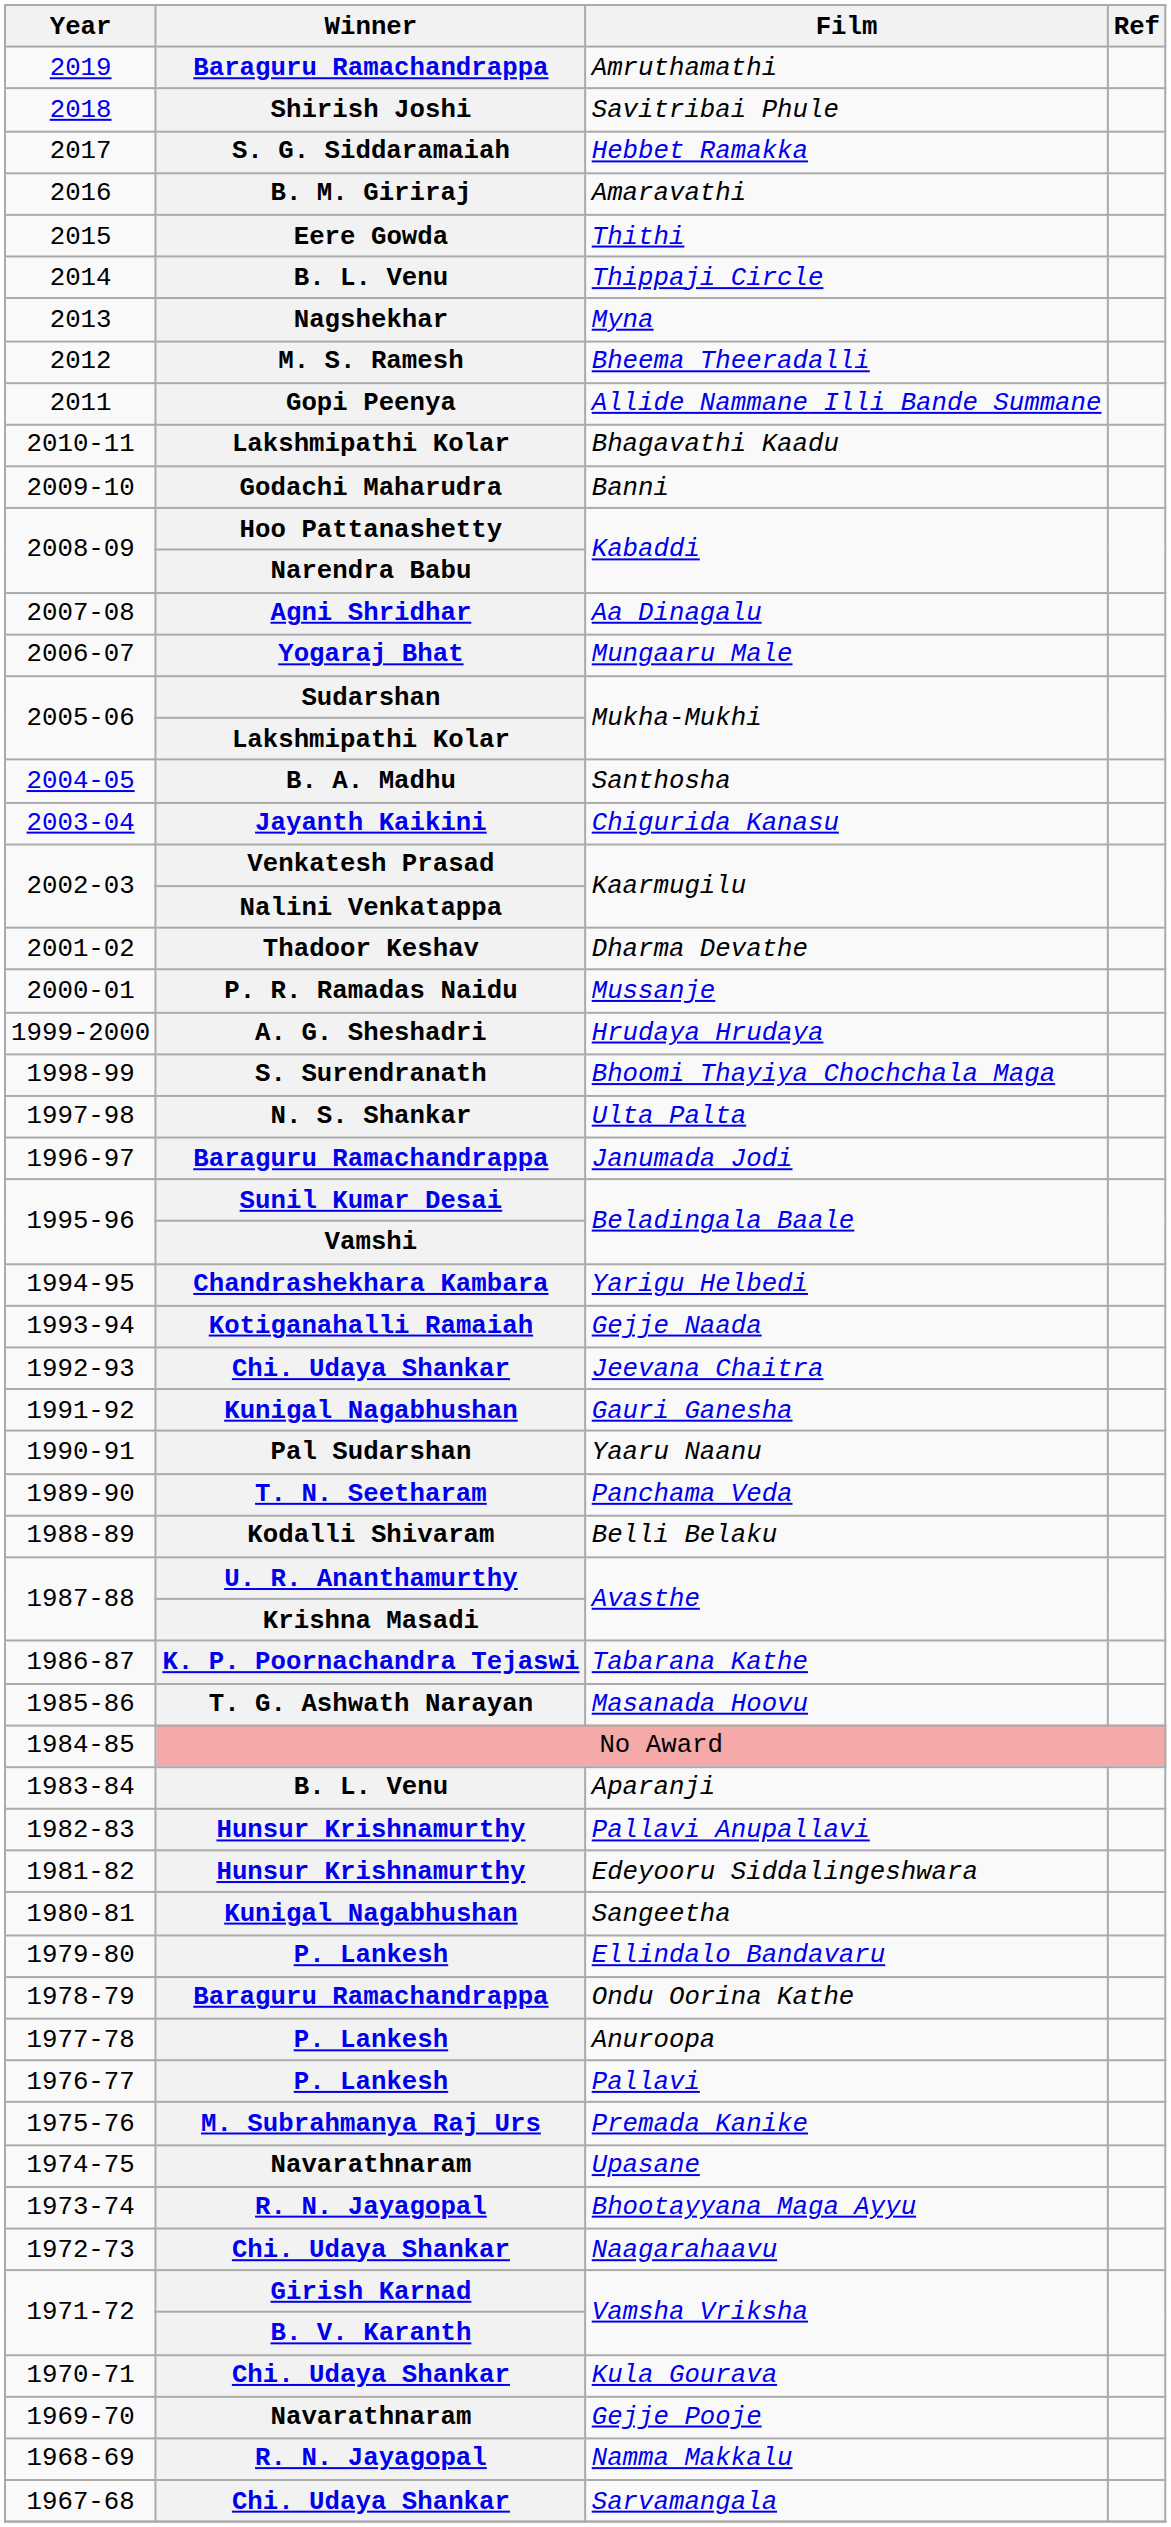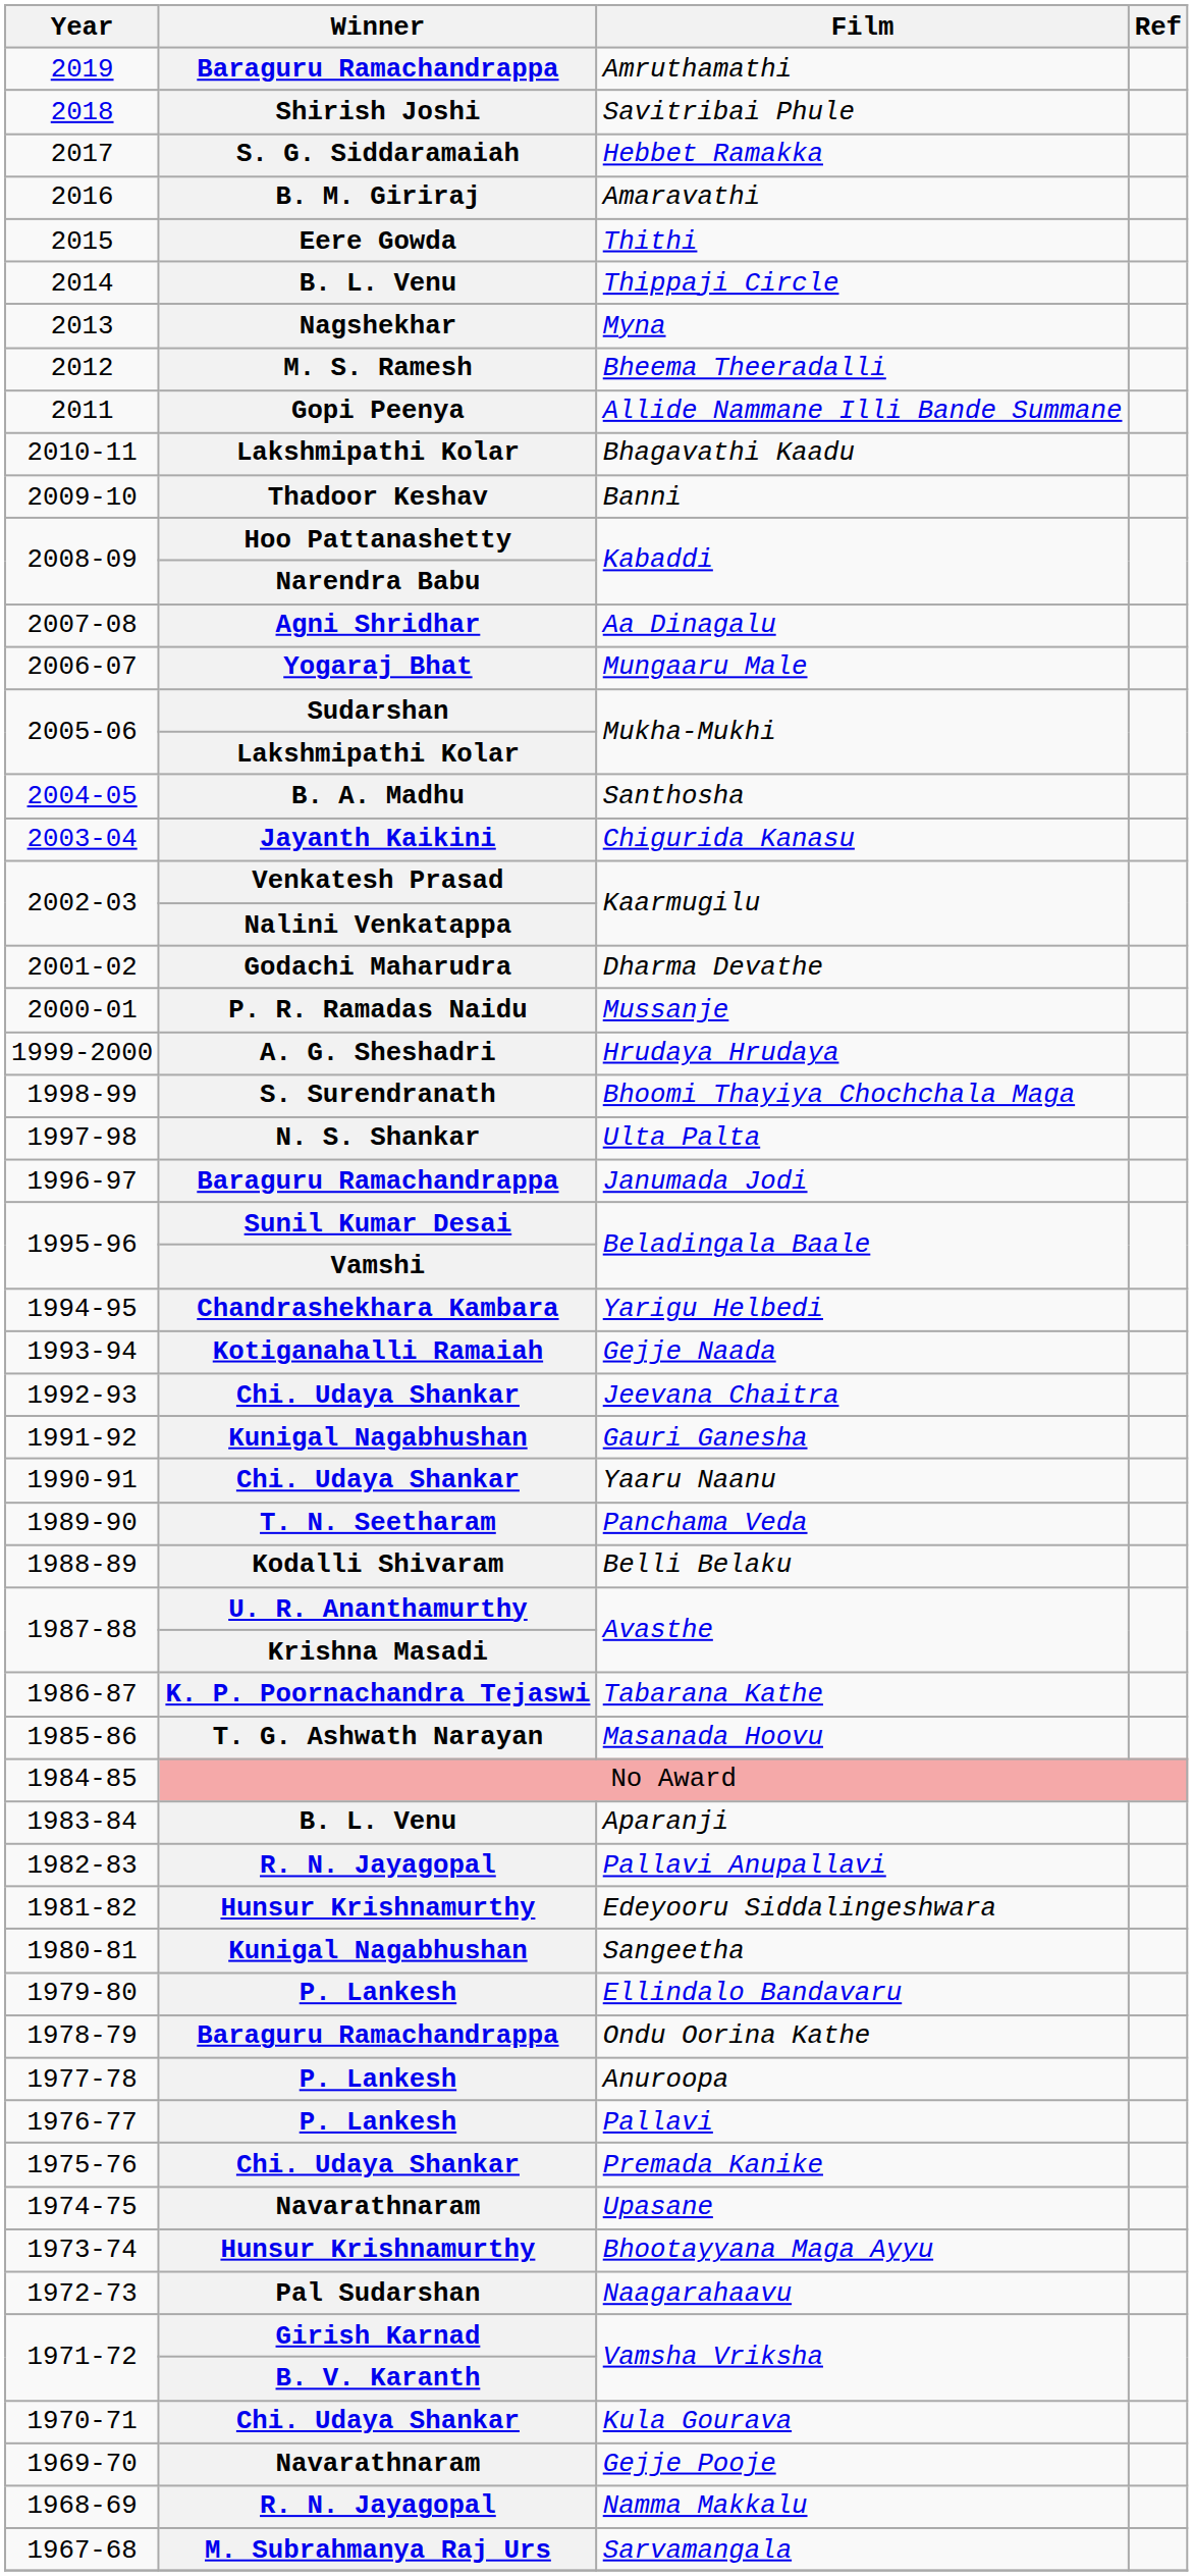 <table class="wikitable sortable">
 <tr>
 <th>Year</th>
 <th>Winner</th>
 <th>Film</th>
 <th>Ref</th>
 </tr>
 <tr>
 <td style="text-align:center;"><a href='#'>2019</a></td>
 <th scope="row"><a href='#'>Baraguru Ramachandrappa</a></th>
 <td><em>Amruthamathi</em></td>
 <td></td>
 </tr>
 <tr>
 <td style="text-align:center;"><a href='#'>2018</a></td>
 <th scope="row">Shirish Joshi</th>
 <td><em>Savitribai Phule</em></td>
 <td></td>
 </tr>
 <tr>
 <td style="text-align:center;">2017</td>
 <th scope="row">S. G. Siddaramaiah</th>
 <td><em><a href='#'>Hebbet Ramakka</a></em></td>
 <td></td>
 </tr>
 <tr>
 <td style="text-align:center;">2016</td>
 <th scope="row">B. M. Giriraj</th>
 <td><em>Amaravathi</em></td>
 <td></td>
 </tr>
 <tr>
 <td style="text-align:center;">2015</td>
 <th scope="row">Eere Gowda</th>
 <td><em><a href='#'>Thithi</a></em></td>
 <td></td>
 </tr>
 <tr>
 <td style="text-align:center;">2014</td>
 <th scope="row">B. L. Venu</th>
 <td><em><a href='#'>Thippaji Circle</a></em></td>
 <td></td>
 </tr>
 <tr>
 <td style="text-align:center;">2013</td>
 <th scope="row">Nagshekhar</th>
 <td><em><a href='#'>Myna</a></em></td>
 <td></td>
 </tr>
 <tr>
 <td style="text-align:center;">2012</td>
 <th scope="row">M. S. Ramesh</th>
 <td><em><a href='#'>Bheema Theeradalli</a></em></td>
 <td></td>
 </tr>
 <tr>
 <td style="text-align:center;">2011</td>
 <th scope="row">Gopi Peenya</th>
 <td><em><a href='#'>Allide Nammane Illi Bande Summane</a></em></td>
 <td></td>
 </tr>
 <tr>
 <td style="text-align:center;">2010-11</td>
 <th scope="row">Lakshmipathi Kolar</th>
 <td><em>Bhagavathi Kaadu</em></td>
 <td></td>
 </tr>
 <tr>
 <td style="text-align:center;">2009-10</td>
-<th scope="row">Godachi Maharudra</th>
+<th scope="row">Thadoor Keshav</th>
 <td><em>Banni</em></td>
 <td></td>
 </tr>
 <tr>
 <td align="center" rowspan="2">2008-09</td>
 <th scope="row">Hoo Pattanashetty</th>
 <td rowspan="2"><em><a href='#'>Kabaddi</a></em></td>
 <td rowspan=2></td>
 </tr>
 <tr>
 <th scope="row">Narendra Babu</th>
 </tr>
 <tr>
 <td style="text-align:center;">2007-08</td>
 <th scope="row"><a href='#'>Agni Shridhar</a></th>
 <td><em><a href='#'>Aa Dinagalu</a></em></td>
 <td></td>
 </tr>
 <tr>
 <td style="text-align:center;">2006-07</td>
 <th scope="row"><a href='#'>Yogaraj Bhat</a></th>
 <td><em><a href='#'>Mungaaru Male</a></em></td>
 <td></td>
 </tr>
 <tr>
 <td align="center" rowspan="2">2005-06</td>
 <th scope="row">Sudarshan</th>
 <td rowspan="2"><em>Mukha-Mukhi</em></td>
 <td rowspan="2"></td>
 </tr>
 <tr>
 <th scope="row">Lakshmipathi Kolar</th>
 </tr>
 <tr>
 <td style="text-align:center;"><a href='#'>2004-05</a></td>
 <th scope="row">B. A. Madhu</th>
 <td><em>Santhosha</em></td>
 <td></td>
 </tr>
 <tr>
 <td style="text-align:center;"><a href='#'>2003-04</a></td>
 <th scope="row"><a href='#'>Jayanth Kaikini</a></th>
 <td><em><a href='#'>Chigurida Kanasu</a></em></td>
 <td></td>
 </tr>
 <tr>
 <td align="center" rowspan="2">2002-03</td>
 <th scope="row">Venkatesh Prasad</th>
 <td rowspan="2"><em>Kaarmugilu</em></td>
 <td rowspan="2"></td>
 </tr>
 <tr>
 <th scope="row">Nalini Venkatappa</th>
 </tr>
 <tr>
 <td style="text-align:center;">2001-02</td>
-<th scope="row">Thadoor Keshav</th>
+<th scope="row">Godachi Maharudra</th>
 <td><em>Dharma Devathe</em></td>
 <td></td>
 </tr>
 <tr>
 <td style="text-align:center;">2000-01</td>
 <th scope="row">P. R. Ramadas Naidu</th>
 <td><em><a href='#'>Mussanje</a></em></td>
 <td></td>
 </tr>
 <tr>
 <td style="text-align:center;">1999-2000</td>
 <th scope="row">A. G. Sheshadri</th>
 <td><em><a href='#'>Hrudaya Hrudaya</a></em></td>
 <td></td>
 </tr>
 <tr>
 <td style="text-align:center;">1998-99</td>
 <th scope="row">S. Surendranath</th>
 <td><em><a href='#'>Bhoomi Thayiya Chochchala Maga</a></em></td>
 <td></td>
 </tr>
 <tr>
 <td style="text-align:center;">1997-98</td>
 <th scope="row">N. S. Shankar</th>
 <td><em><a href='#'>Ulta Palta</a></em></td>
 <td></td>
 </tr>
 <tr>
 <td style="text-align:center;">1996-97</td>
 <th scope="row"><a href='#'>Baraguru Ramachandrappa</a></th>
 <td><em><a href='#'>Janumada Jodi</a></em></td>
 <td></td>
 </tr>
 <tr>
 <td align="center" rowspan="2">1995-96</td>
 <th scope="row"><a href='#'>Sunil Kumar Desai</a></th>
 <td rowspan="2"><em><a href='#'>Beladingala Baale</a></em></td>
 <td rowspan="2"></td>
 </tr>
 <tr>
 <th scope="row">Vamshi</th>
 </tr>
 <tr>
 <td style="text-align:center;">1994-95</td>
 <th scope="row"><a href='#'>Chandrashekhara Kambara</a></th>
 <td><em><a href='#'>Yarigu Helbedi</a></em></td>
 <td></td>
 </tr>
 <tr>
 <td style="text-align:center;">1993-94</td>
 <th scope="row"><a href='#'>Kotiganahalli Ramaiah</a></th>
 <td><em><a href='#'>Gejje Naada</a></em></td>
 <td></td>
 </tr>
 <tr>
 <td style="text-align:center;">1992-93</td>
 <th scope="row"><a href='#'>Chi. Udaya Shankar</a></th>
 <td><em><a href='#'>Jeevana Chaitra</a></em></td>
 <td></td>
 </tr>
 <tr>
 <td style="text-align:center;">1991-92</td>
 <th scope="row"><a href='#'>Kunigal Nagabhushan</a></th>
 <td><em><a href='#'>Gauri Ganesha</a></em></td>
 <td></td>
 </tr>
 <tr>
 <td style="text-align:center;">1990-91</td>
-<th scope="row">Pal Sudarshan</th>
+<th scope="row"><a href='#'>Chi. Udaya Shankar</a></th>
 <td><em>Yaaru Naanu</em></td>
 <td></td>
 </tr>
 <tr>
 <td style="text-align:center;">1989-90</td>
 <th scope="row"><a href='#'>T. N. Seetharam</a></th>
 <td><em><a href='#'>Panchama Veda</a></em></td>
 <td></td>
 </tr>
 <tr>
 <td style="text-align:center;">1988-89</td>
 <th scope="row">Kodalli Shivaram</th>
 <td><em>Belli Belaku</em></td>
 <td></td>
 </tr>
 <tr>
 <td align="center" rowspan="2">1987-88</td>
 <th scope="row"><a href='#'>U. R. Ananthamurthy</a></th>
 <td rowspan="2"><em><a href='#'>Avasthe</a></em></td>
 <td rowspan="2"></td>
 </tr>
 <tr>
 <th scope="row">Krishna Masadi</th>
 </tr>
 <tr>
 <td style="text-align:center;">1986-87</td>
 <th scope="row"><a href='#'>K. P. Poornachandra Tejaswi</a></th>
 <td><em><a href='#'>Tabarana Kathe</a></em></td>
 <td></td>
 </tr>
 <tr>
 <td style="text-align:center;">1985-86</td>
 <th scope="row">T. G. Ashwath Narayan</th>
 <td><em><a href='#'>Masanada Hoovu</a></em></td>
 <td></td>
 </tr>
 <tr>
 <td align="center">1984-85</td>
 <td bgcolor="#F5A9A9" align="center" colspan="5">No Award</td>
 </tr>
 <tr>
 <td style="text-align:center;">1983-84</td>
 <th scope="row">B. L. Venu</th>
 <td><em>Aparanji</em></td>
 <td></td>
 </tr>
 <tr>
 <td style="text-align:center;">1982-83</td>
-<th scope="row"><a href='#'>Hunsur Krishnamurthy</a></th>
+<th scope="row"><a href='#'>R. N. Jayagopal</a></th>
 <td><em><a href='#'>Pallavi Anupallavi</a></em></td>
 <td></td>
 </tr>
 <tr>
 <td style="text-align:center;">1981-82</td>
 <th scope="row"><a href='#'>Hunsur Krishnamurthy</a></th>
 <td><em>Edeyooru Siddalingeshwara</em></td>
 <td></td>
 </tr>
 <tr>
 <td style="text-align:center;">1980-81</td>
 <th scope="row"><a href='#'>Kunigal Nagabhushan</a></th>
 <td><em>Sangeetha</em></td>
 <td></td>
 </tr>
 <tr>
 <td style="text-align:center;">1979-80</td>
 <th scope="row"><a href='#'>P. Lankesh</a></th>
 <td><em><a href='#'>Ellindalo Bandavaru</a></em></td>
 <td></td>
 </tr>
 <tr>
 <td style="text-align:center;">1978-79</td>
 <th scope="row"><a href='#'>Baraguru Ramachandrappa</a></th>
 <td><em>Ondu Oorina Kathe</em></td>
 <td></td>
 </tr>
 <tr>
 <td style="text-align:center;">1977-78</td>
 <th scope="row"><a href='#'>P. Lankesh</a></th>
 <td><em>Anuroopa</em></td>
 <td></td>
 </tr>
 <tr>
 <td style="text-align:center;">1976-77</td>
 <th scope="row"><a href='#'>P. Lankesh</a></th>
 <td><em><a href='#'>Pallavi</a></em></td>
 <td></td>
 </tr>
 <tr>
 <td style="text-align:center;">1975-76</td>
-<th scope="row"><a href='#'>M. Subrahmanya Raj Urs</a></th>
+<th scope="row"><a href='#'>Chi. Udaya Shankar</a></th>
 <td><em><a href='#'>Premada Kanike</a></em></td>
 <td></td>
 </tr>
 <tr>
 <td style="text-align:center;">1974-75</td>
 <th scope="row">Navarathnaram</th>
 <td><em><a href='#'>Upasane</a></em></td>
 <td></td>
 </tr>
 <tr>
 <td style="text-align:center;">1973-74</td>
-<th scope="row"><a href='#'>R. N. Jayagopal</a></th>
+<th scope="row"><a href='#'>Hunsur Krishnamurthy</a></th>
 <td><em><a href='#'>Bhootayyana Maga Ayyu</a></em></td>
 <td></td>
 </tr>
 <tr>
 <td style="text-align:center;">1972-73</td>
-<th scope="row"><a href='#'>Chi. Udaya Shankar</a></th>
+<th scope="row">Pal Sudarshan</th>
 <td><em><a href='#'>Naagarahaavu</a></em></td>
 <td></td>
 </tr>
 <tr>
 <td align="center" rowspan="2">1971-72</td>
 <th scope="row"><a href='#'>Girish Karnad</a></th>
 <td rowspan="2"><em><a href='#'>Vamsha Vriksha</a></em></td>
 <td rowspan="2"></td>
 </tr>
 <tr>
 <th scope="row"><a href='#'>B. V. Karanth</a></th>
 </tr>
 <tr>
 <td style="text-align:center;">1970-71</td>
 <th scope="row"><a href='#'>Chi. Udaya Shankar</a></th>
 <td><em><a href='#'>Kula Gourava</a></em></td>
 <td></td>
 </tr>
 <tr>
 <td style="text-align:center;">1969-70</td>
 <th scope="row">Navarathnaram</th>
 <td><em><a href='#'>Gejje Pooje</a></em></td>
 <td></td>
 </tr>
 <tr>
 <td style="text-align:center;">1968-69</td>
 <th scope="row"><a href='#'>R. N. Jayagopal</a></th>
 <td><em><a href='#'>Namma Makkalu</a></em></td>
 <td></td>
 </tr>
 <tr>
 <td style="text-align:center;">1967-68</td>
-<th scope="row"><a href='#'>Chi. Udaya Shankar</a></th>
+<th scope="row"><a href='#'>M. Subrahmanya Raj Urs</a></th>
 <td><em><a href='#'>Sarvamangala</a></em></td>
 <td></td>
 </tr>
 <tr>
 </tr>
 </table>
